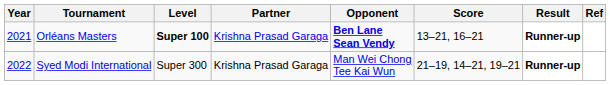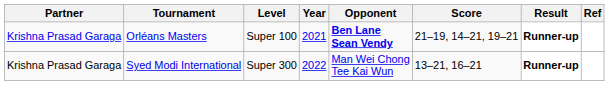 <table class="sortable wikitable" style="font-size: 90%;">
 <tr>
-<th>Year</th>
+<th>Partner</th>
 <th>Tournament</th>
 <th>Level</th>
-<th>Partner</th>
+<th>Year</th>
 <th>Opponent</th>
 <th>Score</th>
 <th>Result</th>
 <th>Ref</th>
 </tr>
 <tr>
+<td align="left"> <a href='#'>Krishna Prasad Garaga</a></td>
+<td align="left"><a href='#'>Orléans Masters</a></td>
+<td align="left">Super 100</td>
 <td align="center"><a href='#'>2021</a></td>
-<td align="left"><a href='#'>Orléans Masters</a></td>
-<td align="left"><strong>Super 100</strong></td>
-<td align="left"> <a href='#'>Krishna Prasad Garaga</a></td>
 <td align="left"><strong> <a href='#'>Ben Lane</a><br> <a href='#'>Sean Vendy</a></strong></td>
+<td align="left">21–19, 14–21, 19–21</td>
+<td style="text-align:left; background:white"> <strong>Runner-up</strong></td>
+<td style="text-align:center; background:white"></td>
+</tr>
+<tr>
+<td align="left"> Krishna Prasad Garaga</td>
+<td align="left"><a href='#'>Syed Modi International</a></td>
+<td align="left">Super 300</td>
+<td align="center"><a href='#'>2022</a></td>
+<td align="left"> <a href='#'>Man Wei Chong</a><br> <a href='#'>Tee Kai Wun</a></td>
 <td align="left">13–21, 16–21</td>
 <td style="text-align:left; background:white"> <strong>Runner-up</strong></td>
 <td style="text-align:center; background:white"></td>
 </tr>
-<tr>
-<td align="center"><a href='#'>2022</a></td>
-<td align="left"><a href='#'>Syed Modi International</a></td>
-<td align="left">Super 300</td>
-<td align="left"> Krishna Prasad Garaga</td>
-<td align="left"> <a href='#'>Man Wei Chong</a><br> <a href='#'>Tee Kai Wun</a></td>
-<td align="left">21–19, 14–21, 19–21</td>
-<td style="text-align:left; background:white"> <strong>Runner-up</strong></td>
-<td style="text-align:center; background:white"></td>
-</tr>
 </table>
